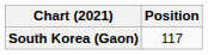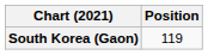 <table class="wikitable plainrowheaders" style="text-align:center">
 <tr>
 <th scope="col">Chart (2021)</th>
 <th scope="col">Position</th>
 </tr>
 <tr>
 <th scope="row">South Korea (Gaon)</th>
-<td>117</td>
+<td>119</td>
 </tr>
 </table>
